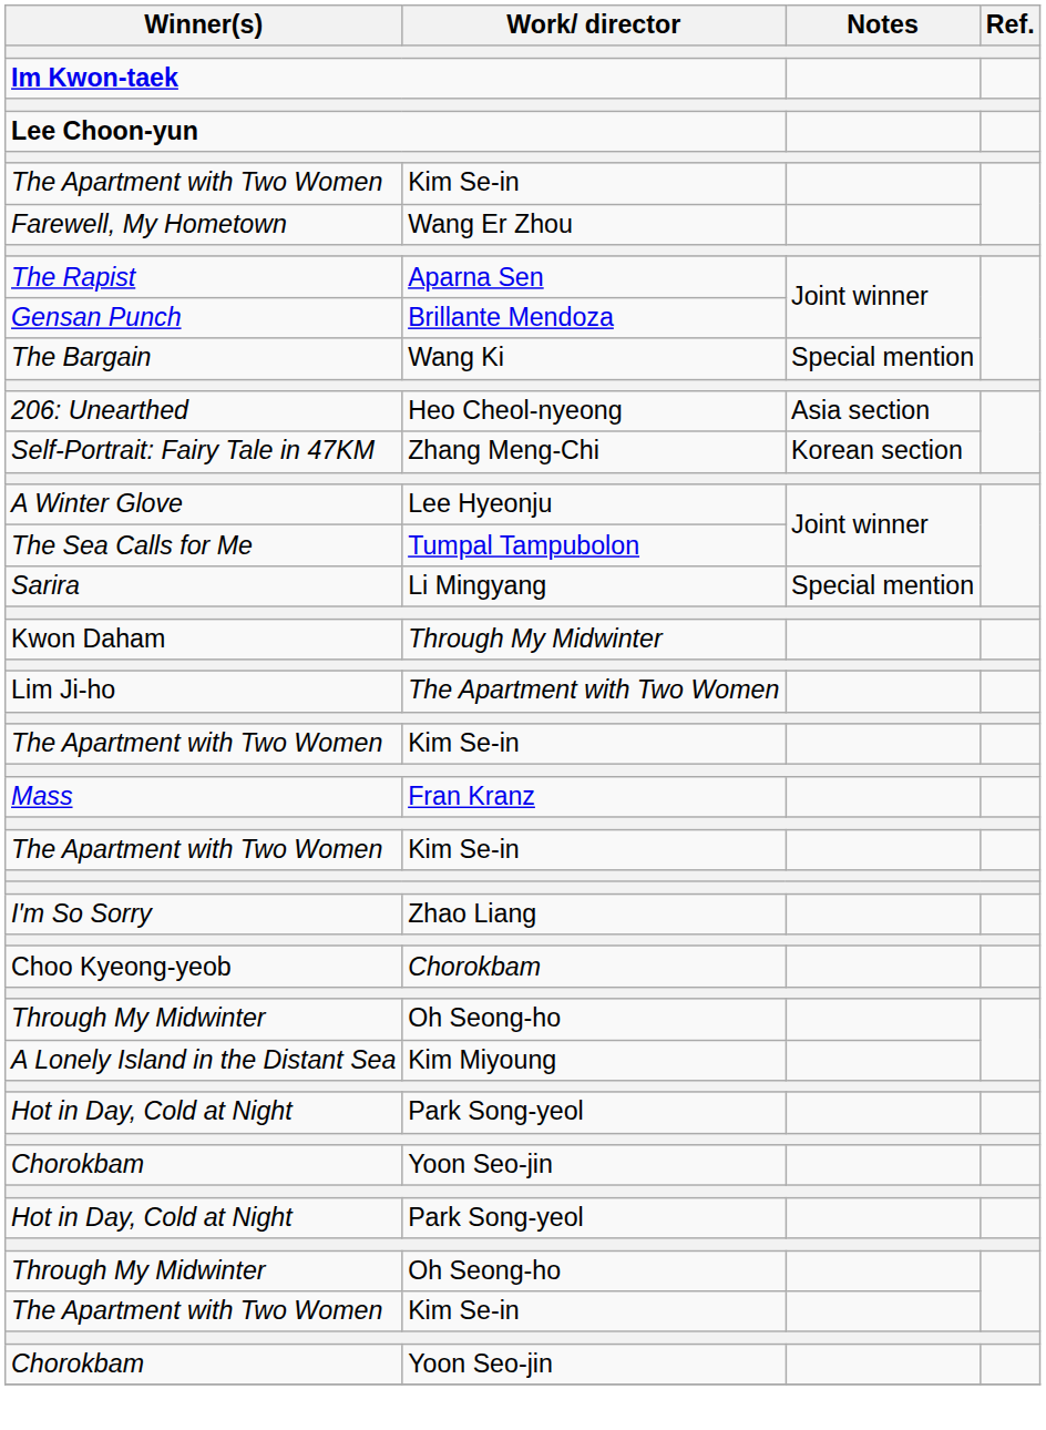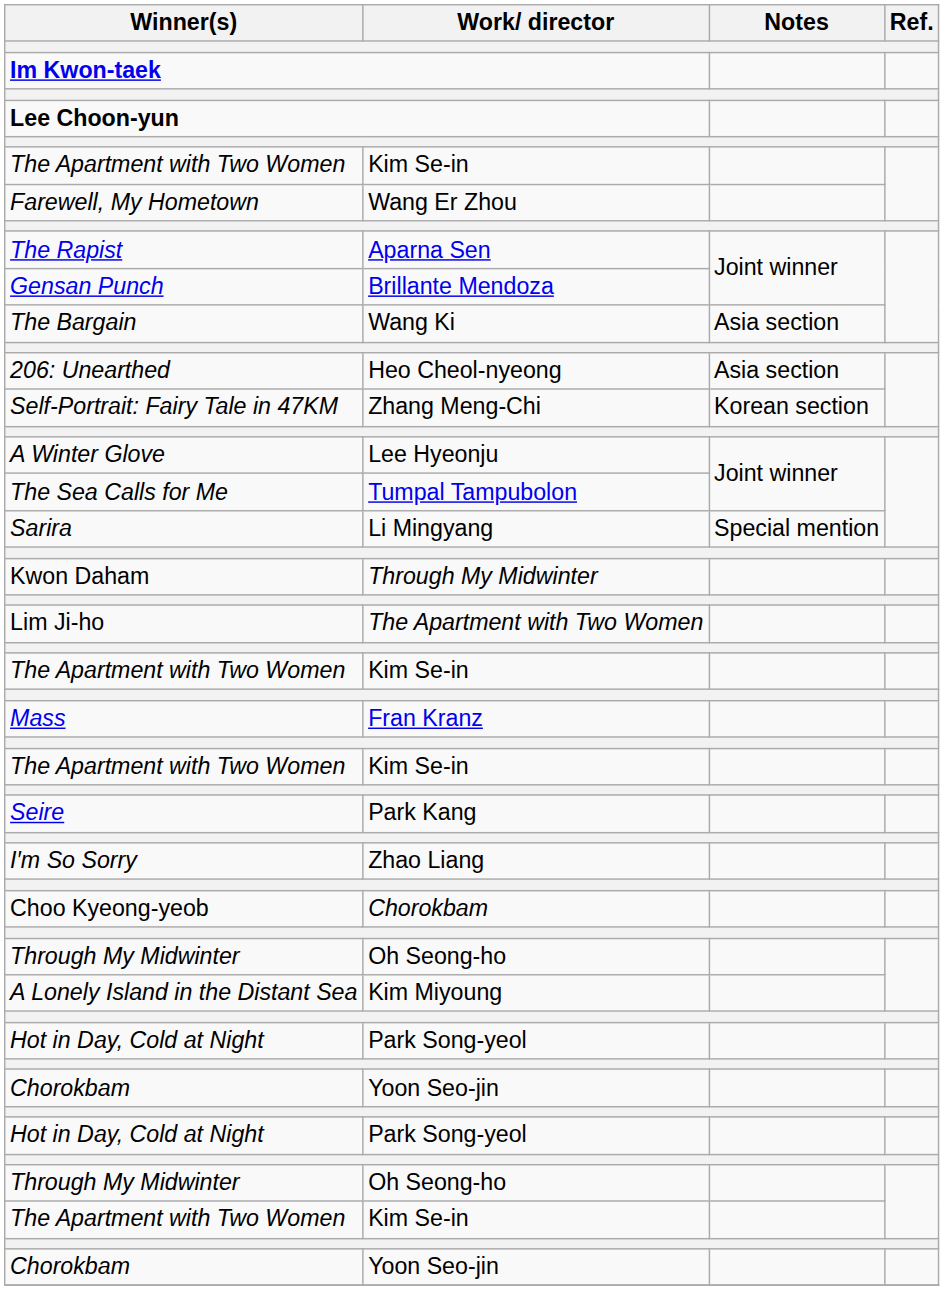 <table class="wikitable">
 <tr>
 <th>Winner(s)</th>
 <th>Work/ director</th>
 <th>Notes</th>
 <th>Ref.</th>
 </tr>
 <tr>
 <th colspan =4></th>
 </tr>
 <tr>
 <td colspan =2><strong><a href='#'>Im Kwon-taek</a></strong></td>
 <td></td>
 <td></td>
 </tr>
 <tr>
 <th colspan =4></th>
 </tr>
 <tr>
 <td colspan =2><strong>Lee Choon-yun</strong></td>
 <td></td>
 <td></td>
 </tr>
 <tr>
 <th colspan =4></th>
 </tr>
 <tr>
 <td><em>The Apartment with Two Women</em></td>
 <td>Kim Se-in</td>
 <td></td>
 <td rowspan=2></td>
 </tr>
 <tr>
 <td><em>Farewell, My Hometown</em></td>
 <td>Wang Er Zhou</td>
 <td></td>
 </tr>
 <tr>
 <th colspan =4></th>
 </tr>
 <tr>
 <td><em><a href='#'>The Rapist</a></em></td>
 <td><a href='#'>Aparna Sen</a></td>
 <td rowspan=2>Joint winner</td>
 <td rowspan=3></td>
 </tr>
 <tr>
 <td><em><a href='#'>Gensan Punch</a></em></td>
 <td><a href='#'>Brillante Mendoza</a></td>
 </tr>
 <tr>
 <td><em>The Bargain</em></td>
 <td>Wang Ki</td>
-<td>Special mention</td>
+<td>Asia section</td>
 </tr>
 <tr>
 <th colspan =4></th>
 </tr>
 <tr>
 <td><em>206: Unearthed</em></td>
 <td>Heo Cheol-nyeong</td>
 <td>Asia section</td>
 <td rowspan=2></td>
 </tr>
 <tr>
 <td><em>Self-Portrait: Fairy Tale in 47KM</em></td>
 <td>Zhang Meng-Chi</td>
 <td>Korean section</td>
 </tr>
 <tr>
 <th colspan =4></th>
 </tr>
 <tr>
 <td><em>A Winter Glove</em></td>
 <td>Lee Hyeonju</td>
 <td rowspan=2>Joint winner</td>
 <td rowspan=3></td>
 </tr>
 <tr>
 <td><em>The Sea Calls for Me</em></td>
 <td><a href='#'>Tumpal Tampubolon</a></td>
 </tr>
 <tr>
 <td><em>Sarira</em></td>
 <td>Li Mingyang</td>
 <td>Special mention</td>
 </tr>
 <tr>
 <th colspan =4></th>
 </tr>
 <tr>
 <td>Kwon Daham</td>
 <td><em>Through My Midwinter</em></td>
 <td></td>
 <td></td>
 </tr>
 <tr>
 <th colspan =4></th>
 </tr>
 <tr>
 <td>Lim Ji-ho</td>
 <td><em>The Apartment with Two Women</em></td>
 <td></td>
 <td></td>
 </tr>
 <tr>
 <th colspan =4></th>
 </tr>
 <tr>
 <td><em>The Apartment with Two Women</em></td>
 <td>Kim Se-in</td>
 <td></td>
 <td></td>
 </tr>
 <tr>
 <th colspan =4></th>
 </tr>
 <tr>
 <td><em><a href='#'>Mass</a></em></td>
 <td><a href='#'>Fran Kranz</a></td>
 <td></td>
 <td></td>
 </tr>
 <tr>
 <th colspan =4></th>
 </tr>
 <tr>
 <td><em>The Apartment with Two Women</em></td>
 <td>Kim Se-in</td>
 <td></td>
 <td></td>
 </tr>
 <tr>
 <th colspan =4></th>
+</tr>
+<tr>
+<td><em><a href='#'>Seire</a></em></td>
+<td>Park Kang</td>
+<td></td>
+<td></td>
 </tr>
 <tr>
 <th colspan =4></th>
 </tr>
 <tr>
 <td><em>I′m So Sorry</em></td>
 <td>Zhao Liang</td>
 <td></td>
 <td></td>
 </tr>
 <tr>
 <th colspan =4></th>
 </tr>
 <tr>
 <td>Choo Kyeong-yeob</td>
 <td><em>Chorokbam</em></td>
 <td></td>
 <td></td>
 </tr>
 <tr>
 <th colspan =4></th>
 </tr>
 <tr>
 <td><em>Through My Midwinter</em></td>
 <td>Oh Seong-ho</td>
 <td></td>
 <td rowspan=2></td>
 </tr>
 <tr>
 <td><em>A Lonely Island in the Distant Sea</em></td>
 <td>Kim Miyoung</td>
 <td></td>
 </tr>
 <tr>
 <th colspan =4></th>
 </tr>
 <tr>
 <td><em>Hot in Day, Cold at Night</em></td>
 <td>Park Song-yeol</td>
 <td></td>
 <td></td>
 </tr>
 <tr>
 <th colspan =4></th>
 </tr>
 <tr>
 <td><em>Chorokbam</em></td>
 <td>Yoon Seo-jin</td>
 <td></td>
 <td></td>
 </tr>
 <tr>
 <th colspan =4></th>
 </tr>
 <tr>
 <td><em>Hot in Day, Cold at Night</em></td>
 <td>Park Song-yeol</td>
 <td></td>
 <td></td>
 </tr>
 <tr>
 <th colspan =4></th>
 </tr>
 <tr>
 <td><em>Through My Midwinter</em></td>
 <td>Oh Seong-ho</td>
 <td></td>
 <td rowspan=2></td>
 </tr>
 <tr>
 <td><em>The Apartment with Two Women</em></td>
 <td>Kim Se-in</td>
 <td></td>
 </tr>
 <tr>
 <th colspan =4></th>
 </tr>
 <tr>
 <td><em>Chorokbam</em></td>
 <td>Yoon Seo-jin</td>
 <td></td>
 <td></td>
 </tr>
 <tr>
 </tr>
 </table>
